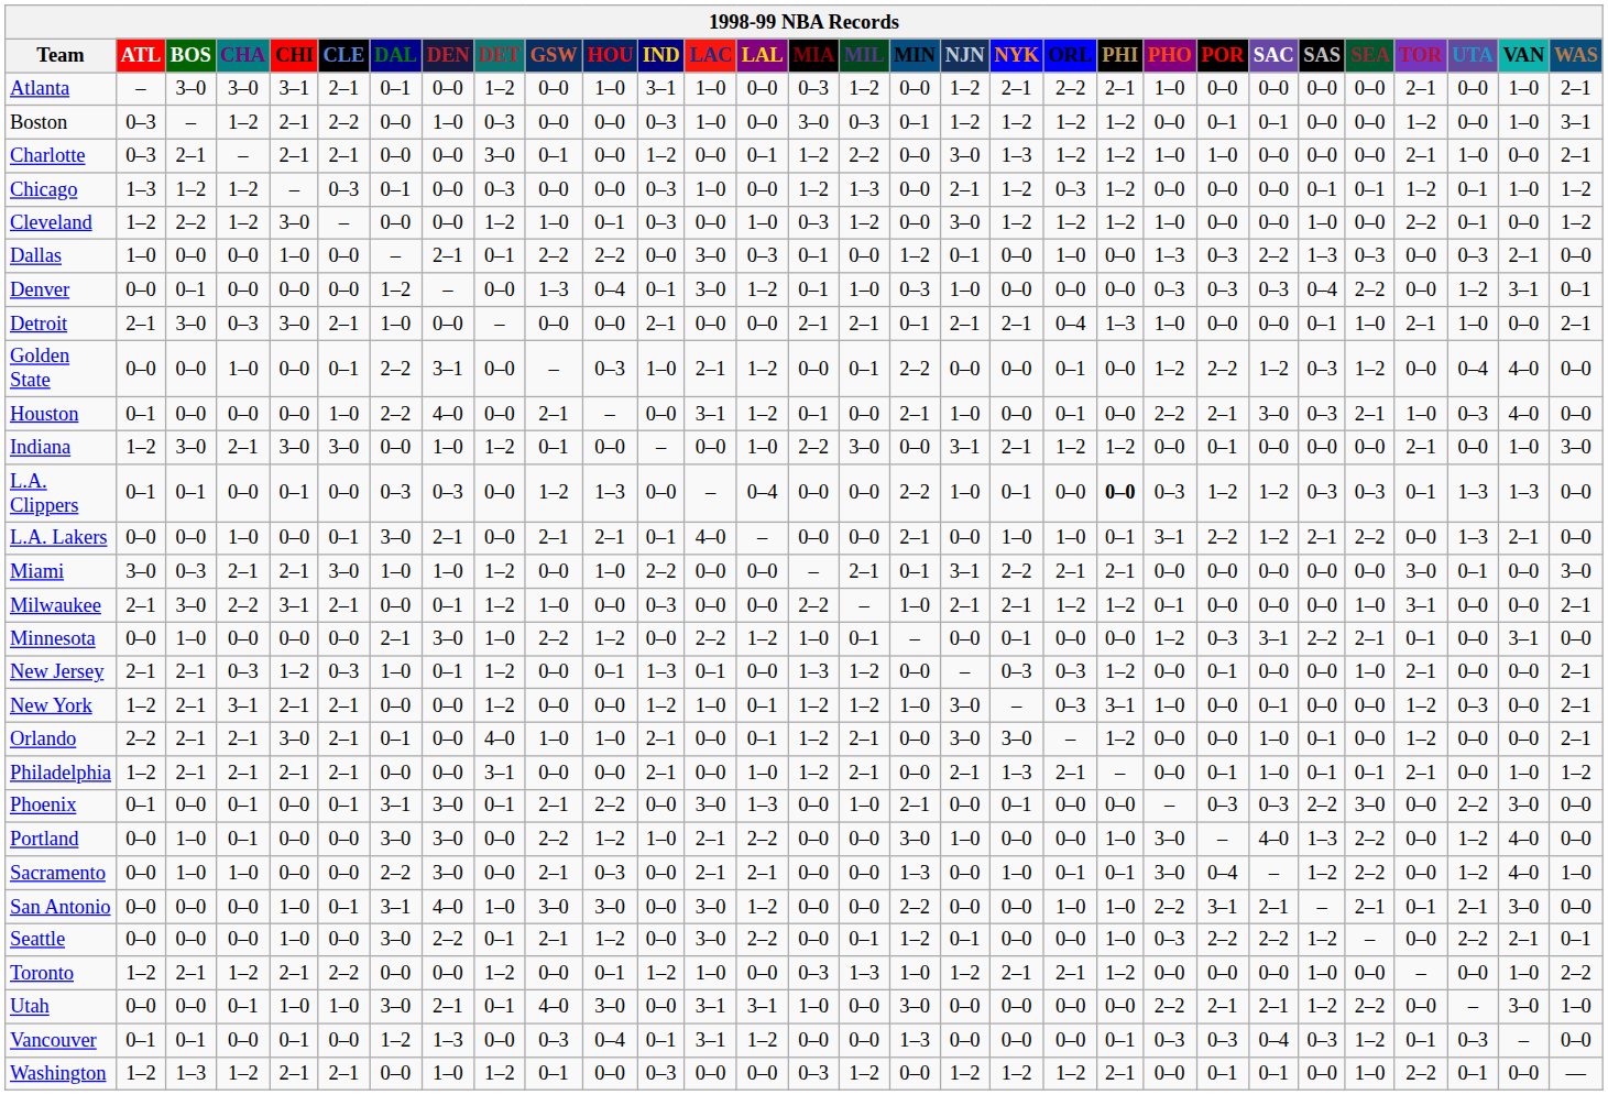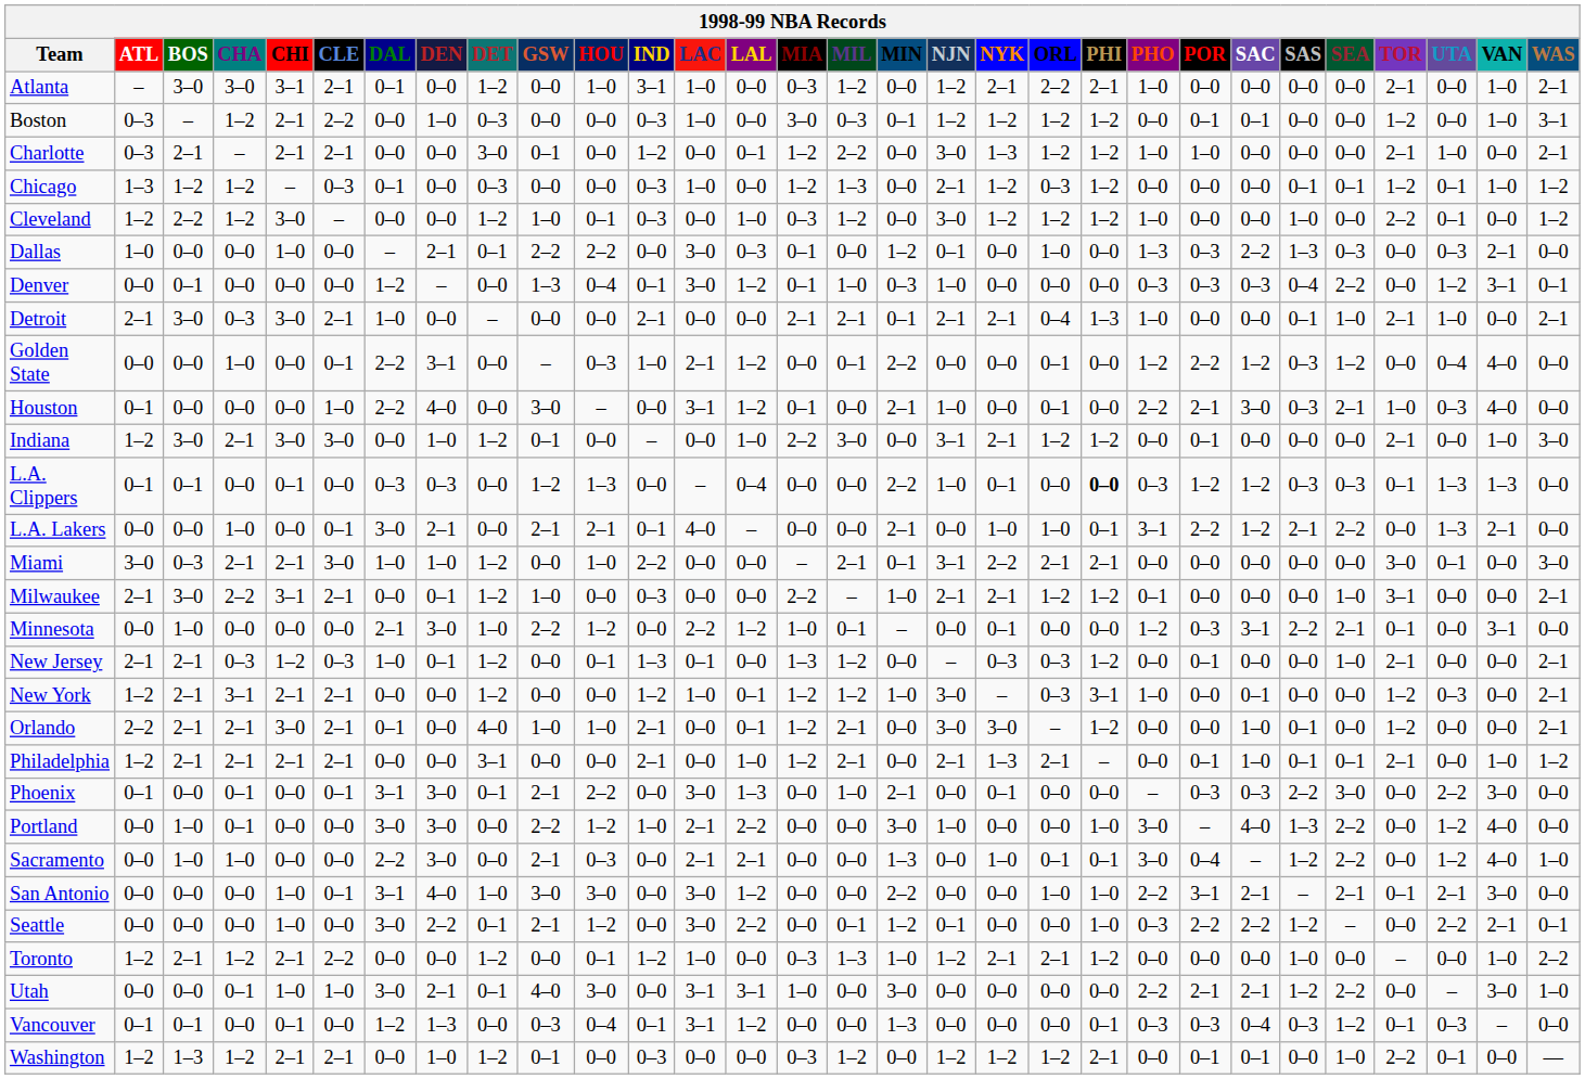 <table class="wikitable" style="font-size:90%; text-align:center;">
 <tr>
 <th colspan=30>1998-99 NBA Records</th>
 </tr>
 <tr>
 <th width=100>Team</th>
 <th style="background:#FF0000;color:#FFFFFF;width=35">ATL</th>
 <th style="background:#006400;color:#FFFFFF;width=35">BOS</th>
 <th style="background:#008080;color:#800080;width=35">CHA</th>
 <th style="background:#FF0000;color:#000000;width=35">CHI</th>
 <th style="background:#000000;color:#5787DC;width=35">CLE</th>
 <th style="background:#00008B;color:#008000;width=35">DAL</th>
 <th style="background:#141A44;color:#BC2224;width=35">DEN</th>
 <th style="background:#0C7674;color:#BB222C;width=35">DET</th>
 <th style="background:#072E63;color:#DC5A34;width=35">GSW</th>
 <th style="background:#002366;color:#FF0000;width=35">HOU</th>
 <th style="background:#000080;color:#FFD700;width=35">IND</th>
 <th style="background:#F9160D;color:#1A2E8B;width=35">LAC</th>
 <th style="background:#800080;color:#FFD700;width=35">LAL</th>
 <th style="background:#000000;color:#8B0000;width=35">MIA</th>
 <th style="background:#00471B;color:#5C378A;width=35">MIL</th>
 <th style="background:#044D80;color:#000000;width=35">MIN</th>
 <th style="background:#12305B;color:#C4CED4;width=35">NJN</th>
 <th style="background:#0000FF;color:#FF8C00;width=35">NYK</th>
 <th style="background:#0000FF;color:#000000;width=35">ORL</th>
 <th style="background:#000000;color:#BB9754;width=35">PHI</th>
 <th style="background:#800080;color:#FF4500;width=35">PHO</th>
 <th style="background:#000000;color:#FF0000;width=35">POR</th>
 <th style="background:#6846A8;color:#FFFFFF;width=35">SAC</th>
 <th style="background:#000000;color:#C0C0C0;width=35">SAS</th>
 <th style="background:#005831;color:#992634;width=35">SEA</th>
 <th style="background:#7436BF;color:#BE0F34;width=35">TOR</th>
 <th style="background:#644A9C;color:#149BC7;width=35">UTA</th>
 <th style="background:#0CB2AC;color:#000000;width=35">VAN</th>
 <th style="background:#044D7D;color:#BC7A44;width=35">WAS</th>
 </tr>
 <tr>
 <td style="text-align:left;"><a href='#'>Atlanta</a></td>
 <td>–</td>
 <td>3–0</td>
 <td>3–0</td>
 <td>3–1</td>
 <td>2–1</td>
 <td>0–1</td>
 <td>0–0</td>
 <td>1–2</td>
 <td>0–0</td>
 <td>1–0</td>
 <td>3–1</td>
 <td>1–0</td>
 <td>0–0</td>
 <td>0–3</td>
 <td>1–2</td>
 <td>0–0</td>
 <td>1–2</td>
 <td>2–1</td>
 <td>2–2</td>
 <td>2–1</td>
 <td>1–0</td>
 <td>0–0</td>
 <td>0–0</td>
 <td>0–0</td>
 <td>0–0</td>
 <td>2–1</td>
 <td>0–0</td>
 <td>1–0</td>
 <td>2–1</td>
 </tr>
 <tr>
 <td style="text-align:left;">Boston</td>
 <td>0–3</td>
 <td>–</td>
 <td>1–2</td>
 <td>2–1</td>
 <td>2–2</td>
 <td>0–0</td>
 <td>1–0</td>
 <td>0–3</td>
 <td>0–0</td>
 <td>0–0</td>
 <td>0–3</td>
 <td>1–0</td>
 <td>0–0</td>
 <td>3–0</td>
 <td>0–3</td>
 <td>0–1</td>
 <td>1–2</td>
 <td>1–2</td>
 <td>1–2</td>
 <td>1–2</td>
 <td>0–0</td>
 <td>0–1</td>
 <td>0–1</td>
 <td>0–0</td>
 <td>0–0</td>
 <td>1–2</td>
 <td>0–0</td>
 <td>1–0</td>
 <td>3–1</td>
 </tr>
 <tr>
 <td style="text-align:left;"><a href='#'>Charlotte</a></td>
 <td>0–3</td>
 <td>2–1</td>
 <td>–</td>
 <td>2–1</td>
 <td>2–1</td>
 <td>0–0</td>
 <td>0–0</td>
 <td>3–0</td>
 <td>0–1</td>
 <td>0–0</td>
 <td>1–2</td>
 <td>0–0</td>
 <td>0–1</td>
 <td>1–2</td>
 <td>2–2</td>
 <td>0–0</td>
 <td>3–0</td>
 <td>1–3</td>
 <td>1–2</td>
 <td>1–2</td>
 <td>1–0</td>
 <td>1–0</td>
 <td>0–0</td>
 <td>0–0</td>
 <td>0–0</td>
 <td>2–1</td>
 <td>1–0</td>
 <td>0–0</td>
 <td>2–1</td>
 </tr>
 <tr>
 <td style="text-align:left;"><a href='#'>Chicago</a></td>
 <td>1–3</td>
 <td>1–2</td>
 <td>1–2</td>
 <td>–</td>
 <td>0–3</td>
 <td>0–1</td>
 <td>0–0</td>
 <td>0–3</td>
 <td>0–0</td>
 <td>0–0</td>
 <td>0–3</td>
 <td>1–0</td>
 <td>0–0</td>
 <td>1–2</td>
 <td>1–3</td>
 <td>0–0</td>
 <td>2–1</td>
 <td>1–2</td>
 <td>0–3</td>
 <td>1–2</td>
 <td>0–0</td>
 <td>0–0</td>
 <td>0–0</td>
 <td>0–1</td>
 <td>0–1</td>
 <td>1–2</td>
 <td>0–1</td>
 <td>1–0</td>
 <td>1–2</td>
 </tr>
 <tr>
 <td style="text-align:left;"><a href='#'>Cleveland</a></td>
 <td>1–2</td>
 <td>2–2</td>
 <td>1–2</td>
 <td>3–0</td>
 <td>–</td>
 <td>0–0</td>
 <td>0–0</td>
 <td>1–2</td>
 <td>1–0</td>
 <td>0–1</td>
 <td>0–3</td>
 <td>0–0</td>
 <td>1–0</td>
 <td>0–3</td>
 <td>1–2</td>
 <td>0–0</td>
 <td>3–0</td>
 <td>1–2</td>
 <td>1–2</td>
 <td>1–2</td>
 <td>1–0</td>
 <td>0–0</td>
 <td>0–0</td>
 <td>1–0</td>
 <td>0–0</td>
 <td>2–2</td>
 <td>0–1</td>
 <td>0–0</td>
 <td>1–2</td>
 </tr>
 <tr>
 <td style="text-align:left;"><a href='#'>Dallas</a></td>
 <td>1–0</td>
 <td>0–0</td>
 <td>0–0</td>
 <td>1–0</td>
 <td>0–0</td>
 <td>–</td>
 <td>2–1</td>
 <td>0–1</td>
 <td>2–2</td>
 <td>2–2</td>
 <td>0–0</td>
 <td>3–0</td>
 <td>0–3</td>
 <td>0–1</td>
 <td>0–0</td>
 <td>1–2</td>
 <td>0–1</td>
 <td>0–0</td>
 <td>1–0</td>
 <td>0–0</td>
 <td>1–3</td>
 <td>0–3</td>
 <td>2–2</td>
 <td>1–3</td>
 <td>0–3</td>
 <td>0–0</td>
 <td>0–3</td>
 <td>2–1</td>
 <td>0–0</td>
 </tr>
 <tr>
 <td style="text-align:left;"><a href='#'>Denver</a></td>
 <td>0–0</td>
 <td>0–1</td>
 <td>0–0</td>
 <td>0–0</td>
 <td>0–0</td>
 <td>1–2</td>
 <td>–</td>
 <td>0–0</td>
 <td>1–3</td>
 <td>0–4</td>
 <td>0–1</td>
 <td>3–0</td>
 <td>1–2</td>
 <td>0–1</td>
 <td>1–0</td>
 <td>0–3</td>
 <td>1–0</td>
 <td>0–0</td>
 <td>0–0</td>
 <td>0–0</td>
 <td>0–3</td>
 <td>0–3</td>
 <td>0–3</td>
 <td>0–4</td>
 <td>2–2</td>
 <td>0–0</td>
 <td>1–2</td>
 <td>3–1</td>
 <td>0–1</td>
 </tr>
 <tr>
 <td style="text-align:left;"><a href='#'>Detroit</a></td>
 <td>2–1</td>
 <td>3–0</td>
 <td>0–3</td>
 <td>3–0</td>
 <td>2–1</td>
 <td>1–0</td>
 <td>0–0</td>
 <td>–</td>
 <td>0–0</td>
 <td>0–0</td>
 <td>2–1</td>
 <td>0–0</td>
 <td>0–0</td>
 <td>2–1</td>
 <td>2–1</td>
 <td>0–1</td>
 <td>2–1</td>
 <td>2–1</td>
 <td>0–4</td>
 <td>1–3</td>
 <td>1–0</td>
 <td>0–0</td>
 <td>0–0</td>
 <td>0–1</td>
 <td>1–0</td>
 <td>2–1</td>
 <td>1–0</td>
 <td>0–0</td>
 <td>2–1</td>
 </tr>
 <tr>
 <td style="text-align:left;"><a href='#'>Golden State</a></td>
 <td>0–0</td>
 <td>0–0</td>
 <td>1–0</td>
 <td>0–0</td>
 <td>0–1</td>
 <td>2–2</td>
 <td>3–1</td>
 <td>0–0</td>
 <td>–</td>
 <td>0–3</td>
 <td>1–0</td>
 <td>2–1</td>
 <td>1–2</td>
 <td>0–0</td>
 <td>0–1</td>
 <td>2–2</td>
 <td>0–0</td>
 <td>0–0</td>
 <td>0–1</td>
 <td>0–0</td>
 <td>1–2</td>
 <td>2–2</td>
 <td>1–2</td>
 <td>0–3</td>
 <td>1–2</td>
 <td>0–0</td>
 <td>0–4</td>
 <td>4–0</td>
 <td>0–0</td>
 </tr>
 <tr>
 <td style="text-align:left;"><a href='#'>Houston</a></td>
 <td>0–1</td>
 <td>0–0</td>
 <td>0–0</td>
 <td>0–0</td>
 <td>1–0</td>
 <td>2–2</td>
 <td>4–0</td>
 <td>0–0</td>
-<td>2–1</td>
+<td>3–0</td>
 <td>–</td>
 <td>0–0</td>
 <td>3–1</td>
 <td>1–2</td>
 <td>0–1</td>
 <td>0–0</td>
 <td>2–1</td>
 <td>1–0</td>
 <td>0–0</td>
 <td>0–1</td>
 <td>0–0</td>
 <td>2–2</td>
 <td>2–1</td>
 <td>3–0</td>
 <td>0–3</td>
 <td>2–1</td>
 <td>1–0</td>
 <td>0–3</td>
 <td>4–0</td>
 <td>0–0</td>
 </tr>
 <tr>
 <td style="text-align:left;"><a href='#'>Indiana</a></td>
 <td>1–2</td>
 <td>3–0</td>
 <td>2–1</td>
 <td>3–0</td>
 <td>3–0</td>
 <td>0–0</td>
 <td>1–0</td>
 <td>1–2</td>
 <td>0–1</td>
 <td>0–0</td>
 <td>–</td>
 <td>0–0</td>
 <td>1–0</td>
 <td>2–2</td>
 <td>3–0</td>
 <td>0–0</td>
 <td>3–1</td>
 <td>2–1</td>
 <td>1–2</td>
 <td>1–2</td>
 <td>0–0</td>
 <td>0–1</td>
 <td>0–0</td>
 <td>0–0</td>
 <td>0–0</td>
 <td>2–1</td>
 <td>0–0</td>
 <td>1–0</td>
 <td>3–0</td>
 </tr>
 <tr>
 <td style="text-align:left;"><a href='#'>L.A. Clippers</a></td>
 <td>0–1</td>
 <td>0–1</td>
 <td>0–0</td>
 <td>0–1</td>
 <td>0–0</td>
 <td>0–3</td>
 <td>0–3</td>
 <td>0–0</td>
 <td>1–2</td>
 <td>1–3</td>
 <td>0–0</td>
 <td>–</td>
 <td>0–4</td>
 <td>0–0</td>
 <td>0–0</td>
 <td>2–2</td>
 <td>1–0</td>
 <td>0–1</td>
 <td>0–0</td>
 <td><strong>0–0</strong></td>
 <td>0–3</td>
 <td>1–2</td>
 <td>1–2</td>
 <td>0–3</td>
 <td>0–3</td>
 <td>0–1</td>
 <td>1–3</td>
 <td>1–3</td>
 <td>0–0</td>
 </tr>
 <tr>
 <td style="text-align:left;"><a href='#'>L.A. Lakers</a></td>
 <td>0–0</td>
 <td>0–0</td>
 <td>1–0</td>
 <td>0–0</td>
 <td>0–1</td>
 <td>3–0</td>
 <td>2–1</td>
 <td>0–0</td>
 <td>2–1</td>
 <td>2–1</td>
 <td>0–1</td>
 <td>4–0</td>
 <td>–</td>
 <td>0–0</td>
 <td>0–0</td>
 <td>2–1</td>
 <td>0–0</td>
 <td>1–0</td>
 <td>1–0</td>
 <td>0–1</td>
 <td>3–1</td>
 <td>2–2</td>
 <td>1–2</td>
 <td>2–1</td>
 <td>2–2</td>
 <td>0–0</td>
 <td>1–3</td>
 <td>2–1</td>
 <td>0–0</td>
 </tr>
 <tr>
 <td style="text-align:left;"><a href='#'>Miami</a></td>
 <td>3–0</td>
 <td>0–3</td>
 <td>2–1</td>
 <td>2–1</td>
 <td>3–0</td>
 <td>1–0</td>
 <td>1–0</td>
 <td>1–2</td>
 <td>0–0</td>
 <td>1–0</td>
 <td>2–2</td>
 <td>0–0</td>
 <td>0–0</td>
 <td>–</td>
 <td>2–1</td>
 <td>0–1</td>
 <td>3–1</td>
 <td>2–2</td>
 <td>2–1</td>
 <td>2–1</td>
 <td>0–0</td>
 <td>0–0</td>
 <td>0–0</td>
 <td>0–0</td>
 <td>0–0</td>
 <td>3–0</td>
 <td>0–1</td>
 <td>0–0</td>
 <td>3–0</td>
 </tr>
 <tr>
 <td style="text-align:left;"><a href='#'>Milwaukee</a></td>
 <td>2–1</td>
 <td>3–0</td>
 <td>2–2</td>
 <td>3–1</td>
 <td>2–1</td>
 <td>0–0</td>
 <td>0–1</td>
 <td>1–2</td>
 <td>1–0</td>
 <td>0–0</td>
 <td>0–3</td>
 <td>0–0</td>
 <td>0–0</td>
 <td>2–2</td>
 <td>–</td>
 <td>1–0</td>
 <td>2–1</td>
 <td>2–1</td>
 <td>1–2</td>
 <td>1–2</td>
 <td>0–1</td>
 <td>0–0</td>
 <td>0–0</td>
 <td>0–0</td>
 <td>1–0</td>
 <td>3–1</td>
 <td>0–0</td>
 <td>0–0</td>
 <td>2–1</td>
 </tr>
 <tr>
 <td style="text-align:left;"><a href='#'>Minnesota</a></td>
 <td>0–0</td>
 <td>1–0</td>
 <td>0–0</td>
 <td>0–0</td>
 <td>0–0</td>
 <td>2–1</td>
 <td>3–0</td>
 <td>1–0</td>
 <td>2–2</td>
 <td>1–2</td>
 <td>0–0</td>
 <td>2–2</td>
 <td>1–2</td>
 <td>1–0</td>
 <td>0–1</td>
 <td>–</td>
 <td>0–0</td>
 <td>0–1</td>
 <td>0–0</td>
 <td>0–0</td>
 <td>1–2</td>
 <td>0–3</td>
 <td>3–1</td>
 <td>2–2</td>
 <td>2–1</td>
 <td>0–1</td>
 <td>0–0</td>
 <td>3–1</td>
 <td>0–0</td>
 </tr>
 <tr>
 <td style="text-align:left;"><a href='#'>New Jersey</a></td>
 <td>2–1</td>
 <td>2–1</td>
 <td>0–3</td>
 <td>1–2</td>
 <td>0–3</td>
 <td>1–0</td>
 <td>0–1</td>
 <td>1–2</td>
 <td>0–0</td>
 <td>0–1</td>
 <td>1–3</td>
 <td>0–1</td>
 <td>0–0</td>
 <td>1–3</td>
 <td>1–2</td>
 <td>0–0</td>
 <td>–</td>
 <td>0–3</td>
 <td>0–3</td>
 <td>1–2</td>
 <td>0–0</td>
 <td>0–1</td>
 <td>0–0</td>
 <td>0–0</td>
 <td>1–0</td>
 <td>2–1</td>
 <td>0–0</td>
 <td>0–0</td>
 <td>2–1</td>
 </tr>
 <tr>
 <td style="text-align:left;"><a href='#'>New York</a></td>
 <td>1–2</td>
 <td>2–1</td>
 <td>3–1</td>
 <td>2–1</td>
 <td>2–1</td>
 <td>0–0</td>
 <td>0–0</td>
 <td>1–2</td>
 <td>0–0</td>
 <td>0–0</td>
 <td>1–2</td>
 <td>1–0</td>
 <td>0–1</td>
 <td>1–2</td>
 <td>1–2</td>
 <td>1–0</td>
 <td>3–0</td>
 <td>–</td>
 <td>0–3</td>
 <td>3–1</td>
 <td>1–0</td>
 <td>0–0</td>
 <td>0–1</td>
 <td>0–0</td>
 <td>0–0</td>
 <td>1–2</td>
 <td>0–3</td>
 <td>0–0</td>
 <td>2–1</td>
 </tr>
 <tr>
 <td style="text-align:left;"><a href='#'>Orlando</a></td>
 <td>2–2</td>
 <td>2–1</td>
 <td>2–1</td>
 <td>3–0</td>
 <td>2–1</td>
 <td>0–1</td>
 <td>0–0</td>
 <td>4–0</td>
 <td>1–0</td>
 <td>1–0</td>
 <td>2–1</td>
 <td>0–0</td>
 <td>0–1</td>
 <td>1–2</td>
 <td>2–1</td>
 <td>0–0</td>
 <td>3–0</td>
 <td>3–0</td>
 <td>–</td>
 <td>1–2</td>
 <td>0–0</td>
 <td>0–0</td>
 <td>1–0</td>
 <td>0–1</td>
 <td>0–0</td>
 <td>1–2</td>
 <td>0–0</td>
 <td>0–0</td>
 <td>2–1</td>
 </tr>
 <tr>
 <td style="text-align:left;"><a href='#'>Philadelphia</a></td>
 <td>1–2</td>
 <td>2–1</td>
 <td>2–1</td>
 <td>2–1</td>
 <td>2–1</td>
 <td>0–0</td>
 <td>0–0</td>
 <td>3–1</td>
 <td>0–0</td>
 <td>0–0</td>
 <td>2–1</td>
 <td>0–0</td>
 <td>1–0</td>
 <td>1–2</td>
 <td>2–1</td>
 <td>0–0</td>
 <td>2–1</td>
 <td>1–3</td>
 <td>2–1</td>
 <td>–</td>
 <td>0–0</td>
 <td>0–1</td>
 <td>1–0</td>
 <td>0–1</td>
 <td>0–1</td>
 <td>2–1</td>
 <td>0–0</td>
 <td>1–0</td>
 <td>1–2</td>
 </tr>
 <tr>
 <td style="text-align:left;"><a href='#'>Phoenix</a></td>
 <td>0–1</td>
 <td>0–0</td>
 <td>0–1</td>
 <td>0–0</td>
 <td>0–1</td>
 <td>3–1</td>
 <td>3–0</td>
 <td>0–1</td>
 <td>2–1</td>
 <td>2–2</td>
 <td>0–0</td>
 <td>3–0</td>
 <td>1–3</td>
 <td>0–0</td>
 <td>1–0</td>
 <td>2–1</td>
 <td>0–0</td>
 <td>0–1</td>
 <td>0–0</td>
 <td>0–0</td>
 <td>–</td>
 <td>0–3</td>
 <td>0–3</td>
 <td>2–2</td>
 <td>3–0</td>
 <td>0–0</td>
 <td>2–2</td>
 <td>3–0</td>
 <td>0–0</td>
 </tr>
 <tr>
 <td style="text-align:left;"><a href='#'>Portland</a></td>
 <td>0–0</td>
 <td>1–0</td>
 <td>0–1</td>
 <td>0–0</td>
 <td>0–0</td>
 <td>3–0</td>
 <td>3–0</td>
 <td>0–0</td>
 <td>2–2</td>
 <td>1–2</td>
 <td>1–0</td>
 <td>2–1</td>
 <td>2–2</td>
 <td>0–0</td>
 <td>0–0</td>
 <td>3–0</td>
 <td>1–0</td>
 <td>0–0</td>
 <td>0–0</td>
 <td>1–0</td>
 <td>3–0</td>
 <td>–</td>
 <td>4–0</td>
 <td>1–3</td>
 <td>2–2</td>
 <td>0–0</td>
 <td>1–2</td>
 <td>4–0</td>
 <td>0–0</td>
 </tr>
 <tr>
 <td style="text-align:left;"><a href='#'>Sacramento</a></td>
 <td>0–0</td>
 <td>1–0</td>
 <td>1–0</td>
 <td>0–0</td>
 <td>0–0</td>
 <td>2–2</td>
 <td>3–0</td>
 <td>0–0</td>
 <td>2–1</td>
 <td>0–3</td>
 <td>0–0</td>
 <td>2–1</td>
 <td>2–1</td>
 <td>0–0</td>
 <td>0–0</td>
 <td>1–3</td>
 <td>0–0</td>
 <td>1–0</td>
 <td>0–1</td>
 <td>0–1</td>
 <td>3–0</td>
 <td>0–4</td>
 <td>–</td>
 <td>1–2</td>
 <td>2–2</td>
 <td>0–0</td>
 <td>1–2</td>
 <td>4–0</td>
 <td>1–0</td>
 </tr>
 <tr>
 <td style="text-align:left;"><a href='#'>San Antonio</a></td>
 <td>0–0</td>
 <td>0–0</td>
 <td>0–0</td>
 <td>1–0</td>
 <td>0–1</td>
 <td>3–1</td>
 <td>4–0</td>
 <td>1–0</td>
 <td>3–0</td>
 <td>3–0</td>
 <td>0–0</td>
 <td>3–0</td>
 <td>1–2</td>
 <td>0–0</td>
 <td>0–0</td>
 <td>2–2</td>
 <td>0–0</td>
 <td>0–0</td>
 <td>1–0</td>
 <td>1–0</td>
 <td>2–2</td>
 <td>3–1</td>
 <td>2–1</td>
 <td>–</td>
 <td>2–1</td>
 <td>0–1</td>
 <td>2–1</td>
 <td>3–0</td>
 <td>0–0</td>
 </tr>
 <tr>
 <td style="text-align:left;"><a href='#'>Seattle</a></td>
 <td>0–0</td>
 <td>0–0</td>
 <td>0–0</td>
 <td>1–0</td>
 <td>0–0</td>
 <td>3–0</td>
 <td>2–2</td>
 <td>0–1</td>
 <td>2–1</td>
 <td>1–2</td>
 <td>0–0</td>
 <td>3–0</td>
 <td>2–2</td>
 <td>0–0</td>
 <td>0–1</td>
 <td>1–2</td>
 <td>0–1</td>
 <td>0–0</td>
 <td>0–0</td>
 <td>1–0</td>
 <td>0–3</td>
 <td>2–2</td>
 <td>2–2</td>
 <td>1–2</td>
 <td>–</td>
 <td>0–0</td>
 <td>2–2</td>
 <td>2–1</td>
 <td>0–1</td>
 </tr>
 <tr>
 <td style="text-align:left;"><a href='#'>Toronto</a></td>
 <td>1–2</td>
 <td>2–1</td>
 <td>1–2</td>
 <td>2–1</td>
 <td>2–2</td>
 <td>0–0</td>
 <td>0–0</td>
 <td>1–2</td>
 <td>0–0</td>
 <td>0–1</td>
 <td>1–2</td>
 <td>1–0</td>
 <td>0–0</td>
 <td>0–3</td>
 <td>1–3</td>
 <td>1–0</td>
 <td>1–2</td>
 <td>2–1</td>
 <td>2–1</td>
 <td>1–2</td>
 <td>0–0</td>
 <td>0–0</td>
 <td>0–0</td>
 <td>1–0</td>
 <td>0–0</td>
 <td>–</td>
 <td>0–0</td>
 <td>1–0</td>
 <td>2–2</td>
 </tr>
 <tr>
 <td style="text-align:left;"><a href='#'>Utah</a></td>
 <td>0–0</td>
 <td>0–0</td>
 <td>0–1</td>
 <td>1–0</td>
 <td>1–0</td>
 <td>3–0</td>
 <td>2–1</td>
 <td>0–1</td>
 <td>4–0</td>
 <td>3–0</td>
 <td>0–0</td>
 <td>3–1</td>
 <td>3–1</td>
 <td>1–0</td>
 <td>0–0</td>
 <td>3–0</td>
 <td>0–0</td>
 <td>0–0</td>
 <td>0–0</td>
 <td>0–0</td>
 <td>2–2</td>
 <td>2–1</td>
 <td>2–1</td>
 <td>1–2</td>
 <td>2–2</td>
 <td>0–0</td>
 <td>–</td>
 <td>3–0</td>
 <td>1–0</td>
 </tr>
 <tr>
 <td style="text-align:left;"><a href='#'>Vancouver</a></td>
 <td>0–1</td>
 <td>0–1</td>
 <td>0–0</td>
 <td>0–1</td>
 <td>0–0</td>
 <td>1–2</td>
 <td>1–3</td>
 <td>0–0</td>
 <td>0–3</td>
 <td>0–4</td>
 <td>0–1</td>
 <td>3–1</td>
 <td>1–2</td>
 <td>0–0</td>
 <td>0–0</td>
 <td>1–3</td>
 <td>0–0</td>
 <td>0–0</td>
 <td>0–0</td>
 <td>0–1</td>
 <td>0–3</td>
 <td>0–3</td>
 <td>0–4</td>
 <td>0–3</td>
 <td>1–2</td>
 <td>0–1</td>
 <td>0–3</td>
 <td>–</td>
 <td>0–0</td>
 </tr>
 <tr>
 <td style="text-align:left;"><a href='#'>Washington</a></td>
 <td>1–2</td>
 <td>1–3</td>
 <td>1–2</td>
 <td>2–1</td>
 <td>2–1</td>
 <td>0–0</td>
 <td>1–0</td>
 <td>1–2</td>
 <td>0–1</td>
 <td>0–0</td>
 <td>0–3</td>
 <td>0–0</td>
 <td>0–0</td>
 <td>0–3</td>
 <td>1–2</td>
 <td>0–0</td>
 <td>1–2</td>
 <td>1–2</td>
 <td>1–2</td>
 <td>2–1</td>
 <td>0–0</td>
 <td>0–1</td>
 <td>0–1</td>
 <td>0–0</td>
 <td>1–0</td>
 <td>2–2</td>
 <td>0–1</td>
 <td>0–0</td>
 <td>—</td>
 </tr>
 </table>
